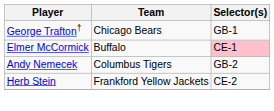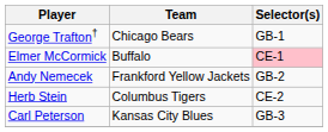 <table class="wikitable" style="text-align:left;">
 <tr>
 <th>Player</th>
 <th>Team</th>
 <th>Selector(s)</th>
 </tr>
 <tr>
 <td><a href='#'>George Trafton</a><sup>†</sup></td>
 <td>Chicago Bears</td>
 <td>GB-1</td>
 </tr>
 <tr>
 <td><a href='#'>Elmer McCormick</a></td>
 <td>Buffalo</td>
 <td style="background: pink;">CE-1</td>
 </tr>
 <tr>
 <td><a href='#'>Andy Nemecek</a></td>
-<td>Columbus Tigers</td>
+<td>Frankford Yellow Jackets</td>
 <td>GB-2</td>
 </tr>
 <tr>
 <td><a href='#'>Herb Stein</a></td>
-<td>Frankford Yellow Jackets</td>
+<td>Columbus Tigers</td>
 <td>CE-2</td>
+</tr>
+<tr>
+<td><a href='#'>Carl Peterson</a></td>
+<td>Kansas City Blues</td>
+<td>GB-3</td>
 </tr>
 <tr>
 </tr>
 </table>
